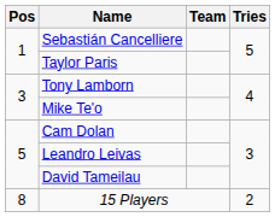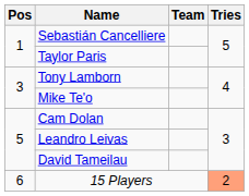 <table class="wikitable" style="text-align:center">
 <tr>
 <th>Pos</th>
 <th>Name</th>
 <th>Team</th>
 <th>Tries</th>
 </tr>
 <tr>
 <td rowspan=2>1</td>
 <td align="left"><a href='#'>Sebastián Cancelliere</a></td>
 <td align="left"></td>
 <td rowspan=2>5</td>
 </tr>
 <tr>
 <td align="left"><a href='#'>Taylor Paris</a></td>
 <td align="left"></td>
 </tr>
 <tr>
 <td rowspan=2>3</td>
 <td align="left"><a href='#'>Tony Lamborn</a></td>
 <td align="left"></td>
 <td rowspan=2>4</td>
 </tr>
 <tr>
 <td align="left"><a href='#'>Mike Te'o</a></td>
 <td align="left"></td>
 </tr>
 <tr>
 <td rowspan=3>5</td>
 <td align=left><a href='#'>Cam Dolan</a></td>
 <td align=left></td>
 <td rowspan=3>3</td>
 </tr>
 <tr>
 <td align=left><a href='#'>Leandro Leivas</a></td>
 <td align=left></td>
 </tr>
 <tr>
 <td align=left><a href='#'>David Tameilau</a></td>
 <td align=left></td>
 </tr>
 <tr>
-<td>8</td>
+<td>6</td>
 <td colspan=2><em>15 Players</em></td>
-<td>2</td>
+<td style="background: lightsalmon;">2</td>
 </tr>
 </table>
